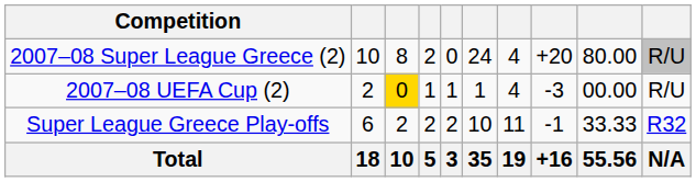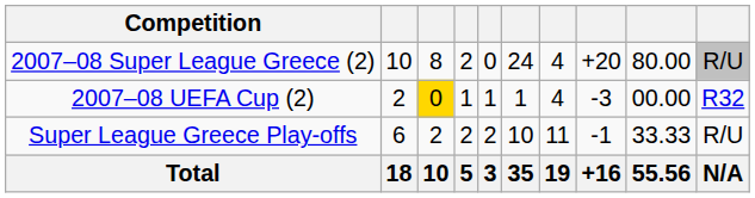 <table class="wikitable" style="text-align:center">
 <tr>
 <th>Competition</th>
 <th></th>
 <th></th>
 <th></th>
 <th></th>
 <th></th>
 <th></th>
 <th></th>
 <th></th>
 <th></th>
 </tr>
 <tr>
 <td><a href='#'>2007–08 Super League Greece</a> (2)</td>
 <td>10</td>
 <td>8</td>
 <td>2</td>
 <td>0</td>
 <td>24</td>
 <td>4</td>
 <td>+20</td>
 <td>80.00</td>
 <td bgcolor=#C0C0C0>R/U</td>
 </tr>
 <tr>
 <td><a href='#'>2007–08 UEFA Cup</a> (2)</td>
 <td>2</td>
 <td style="background: gold;">0</td>
 <td>1</td>
 <td>1</td>
 <td>1</td>
 <td>4</td>
 <td>-3</td>
 <td>00.00</td>
-<td>R/U</td>
+<td><a href='#'>R32</a></td>
 </tr>
 <tr>
 <td><a href='#'>Super League Greece Play-offs</a></td>
 <td>6</td>
 <td>2</td>
 <td>2</td>
 <td>2</td>
 <td>10</td>
 <td>11</td>
 <td>-1</td>
 <td>33.33</td>
-<td><a href='#'>R32</a></td>
+<td>R/U</td>
 </tr>
 <tr>
 <th>Total</th>
 <th>18</th>
 <th>10</th>
 <th>5</th>
 <th>3</th>
 <th>35</th>
 <th>19</th>
 <th>+16</th>
 <th>55.56</th>
 <th>N/A</th>
 </tr>
 </table>
